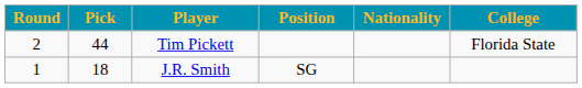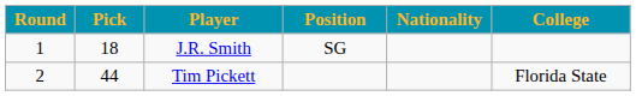 <table class="wikitable sortable sortable">
 <tr>
 <th style="background:#0093B1; color:#FDB827" width="10%">Round</th>
 <th style="background:#0093B1; color:#FDB827" width="10%">Pick</th>
 <th style="background:#0093B1; color:#FDB827" width="20%">Player</th>
 <th style="background:#0093B1; color:#FDB827" width="15%">Position</th>
 <th style="background:#0093B1; color:#FDB827" width="15%">Nationality</th>
 <th style="background:#0093B1; color:#FDB827" width="20%">College</th>
 </tr>
 <tr style="text-align: center">
+<td>1</td>
+<td>18</td>
+<td><a href='#'>J.R. Smith</a></td>
+<td>SG</td>
+<td></td>
+<td></td>
+</tr>
+<tr style="text-align: center">
 <td>2</td>
 <td>44</td>
 <td><a href='#'>Tim Pickett</a></td>
 <td></td>
 <td></td>
 <td>Florida State</td>
 </tr>
-<tr style="text-align: center">
-<td>1</td>
-<td>18</td>
-<td><a href='#'>J.R. Smith</a></td>
-<td>SG</td>
-<td></td>
-<td></td>
-</tr>
 </table>
